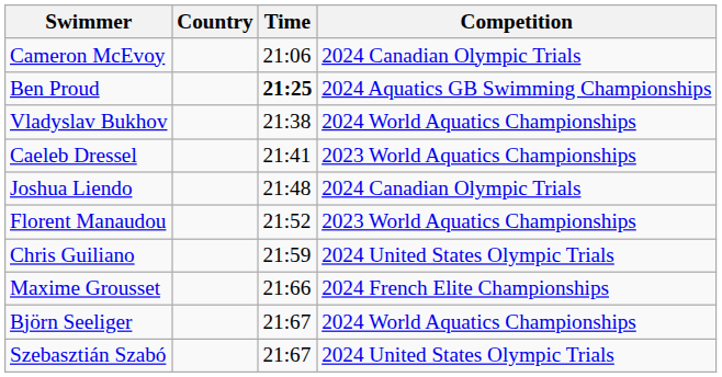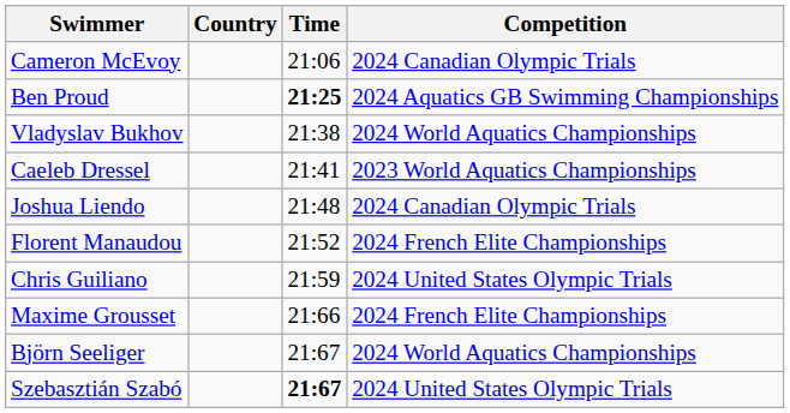 <table class="wikitable sortable mw-collapsible">
 <tr>
 <th scope="col">Swimmer</th>
 <th scope="col">Country</th>
 <th scope="col">Time</th>
 <th scope="col">Competition</th>
 </tr>
 <tr>
 <td><a href='#'>Cameron McEvoy</a></td>
 <td></td>
 <td>21:06</td>
 <td><a href='#'>2024 Canadian Olympic Trials</a></td>
 </tr>
 <tr>
 <td><a href='#'>Ben Proud</a></td>
 <td></td>
 <td><strong>21:25</strong></td>
 <td><a href='#'>2024 Aquatics GB Swimming Championships</a></td>
 </tr>
 <tr>
 <td><a href='#'>Vladyslav Bukhov</a></td>
 <td></td>
 <td>21:38</td>
 <td><a href='#'>2024 World Aquatics Championships</a></td>
 </tr>
 <tr>
 <td><a href='#'>Caeleb Dressel</a></td>
 <td></td>
 <td>21:41</td>
 <td><a href='#'>2023 World Aquatics Championships</a></td>
 </tr>
 <tr>
 <td><a href='#'>Joshua Liendo</a></td>
 <td></td>
 <td>21:48</td>
 <td><a href='#'>2024 Canadian Olympic Trials</a></td>
 </tr>
 <tr>
 <td><a href='#'>Florent Manaudou</a></td>
 <td></td>
 <td>21:52</td>
-<td><a href='#'>2023 World Aquatics Championships</a></td>
+<td><a href='#'>2024 French Elite Championships</a></td>
 </tr>
 <tr>
 <td><a href='#'>Chris Guiliano</a></td>
 <td></td>
 <td>21:59</td>
 <td><a href='#'>2024 United States Olympic Trials</a></td>
 </tr>
 <tr>
 <td><a href='#'>Maxime Grousset</a></td>
 <td></td>
 <td>21:66</td>
 <td><a href='#'>2024 French Elite Championships</a></td>
 </tr>
 <tr>
 <td><a href='#'>Björn Seeliger</a></td>
 <td></td>
 <td>21:67</td>
 <td><a href='#'>2024 World Aquatics Championships</a></td>
 </tr>
 <tr>
 <td><a href='#'>Szebasztián Szabó</a></td>
 <td></td>
-<td>21:67</td>
+<td><strong>21:67</strong></td>
 <td><a href='#'>2024 United States Olympic Trials</a></td>
 </tr>
 </table>
